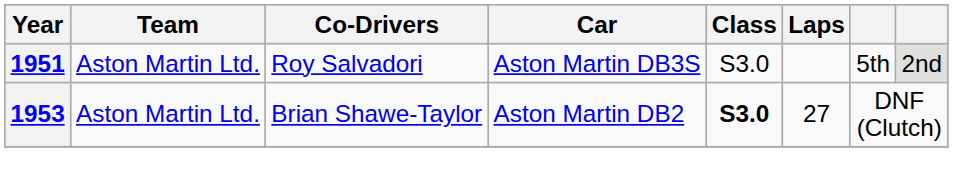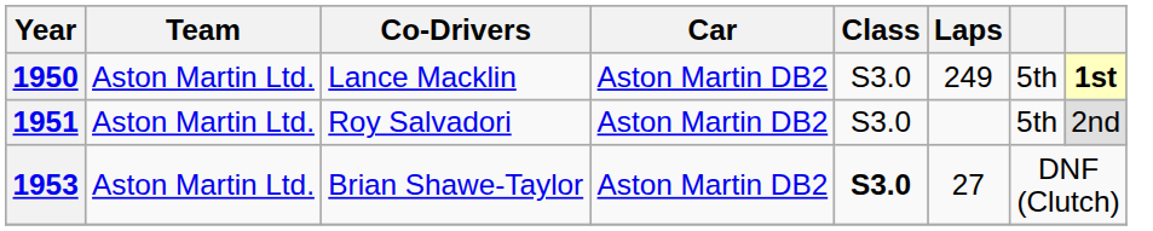 <table class="wikitable" style="font-size:90%">
 <tr>
 <th>Year</th>
 <th>Team</th>
 <th>Co-Drivers</th>
 <th>Car</th>
 <th>Class</th>
 <th>Laps</th>
 <th></th>
 <th></th>
 </tr>
 <tr align="center">
+<th><a href='#'>1950</a></th>
+<td align="left"> <a href='#'>Aston Martin Ltd.</a></td>
+<td align="left"> <a href='#'>Lance Macklin</a></td>
+<td align="left"><a href='#'>Aston Martin DB2</a></td>
+<td>S3.0</td>
+<td>249</td>
+<td>5th</td>
+<td style="background:#ffffbf;"><strong>1st</strong></td>
+</tr>
+<tr align="center">
 <th><a href='#'>1951</a></th>
 <td align="left"> <a href='#'>Aston Martin Ltd.</a></td>
 <td align="left"> <a href='#'>Roy Salvadori</a></td>
-<td align="left"><a href='#'>Aston Martin DB3S</a></td>
+<td align="left"><a href='#'>Aston Martin DB2</a></td>
 <td>S3.0</td>
 <td></td>
 <td>5th</td>
 <td style="background:#dfdfdf;">2nd</td>
 </tr>
 <tr align="center">
 <th><a href='#'>1953</a></th>
 <td align="left"> <a href='#'>Aston Martin Ltd.</a></td>
 <td align="left"> <a href='#'>Brian Shawe-Taylor</a></td>
 <td align="left"><a href='#'>Aston Martin DB2</a></td>
 <td><strong>S3.0</strong></td>
 <td>27</td>
 <td colspan=2>DNF<br>(Clutch)</td>
 </tr>
 <tr align="center">
 </tr>
 </table>
